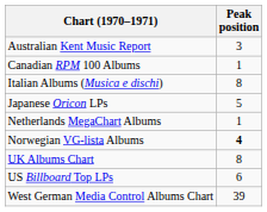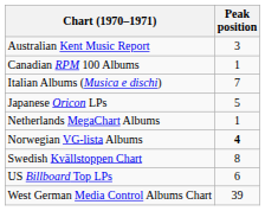 <table class="wikitable sortable plainrowheaders" style="text-align:center;">
 <tr>
 <th>Chart (1970–1971)</th>
 <th>Peak<br>position</th>
 </tr>
 <tr>
 <td align="left">Australian <a href='#'>Kent Music Report</a></td>
 <td>3</td>
 </tr>
 <tr>
 <td align="left">Canadian <em><a href='#'>RPM</a></em> 100 Albums</td>
 <td>1</td>
 </tr>
 <tr>
 <td align="left">Italian Albums (<em><a href='#'>Musica e dischi</a></em>)</td>
-<td>8</td>
+<td>7</td>
 </tr>
 <tr>
 <td align="left">Japanese <em><a href='#'>Oricon</a></em> LPs</td>
 <td>5</td>
 </tr>
 <tr>
 <td align="left">Netherlands <a href='#'>MegaChart</a> Albums</td>
 <td>1</td>
 </tr>
 <tr>
 <td align="left">Norwegian <a href='#'>VG-lista</a> Albums</td>
 <td><strong>4</strong></td>
 </tr>
 <tr>
-<td align="left"><a href='#'>UK Albums Chart</a></td>
+<td align="left">Swedish <a href='#'>Kvällstoppen Chart</a></td>
 <td>8</td>
 </tr>
 <tr>
 <td align="left">US <a href='#'><em>Billboard</em> Top LPs</a></td>
 <td>6</td>
 </tr>
 <tr>
 <td align="left">West German <a href='#'>Media Control</a> Albums Chart</td>
 <td>39</td>
 </tr>
 </table>
